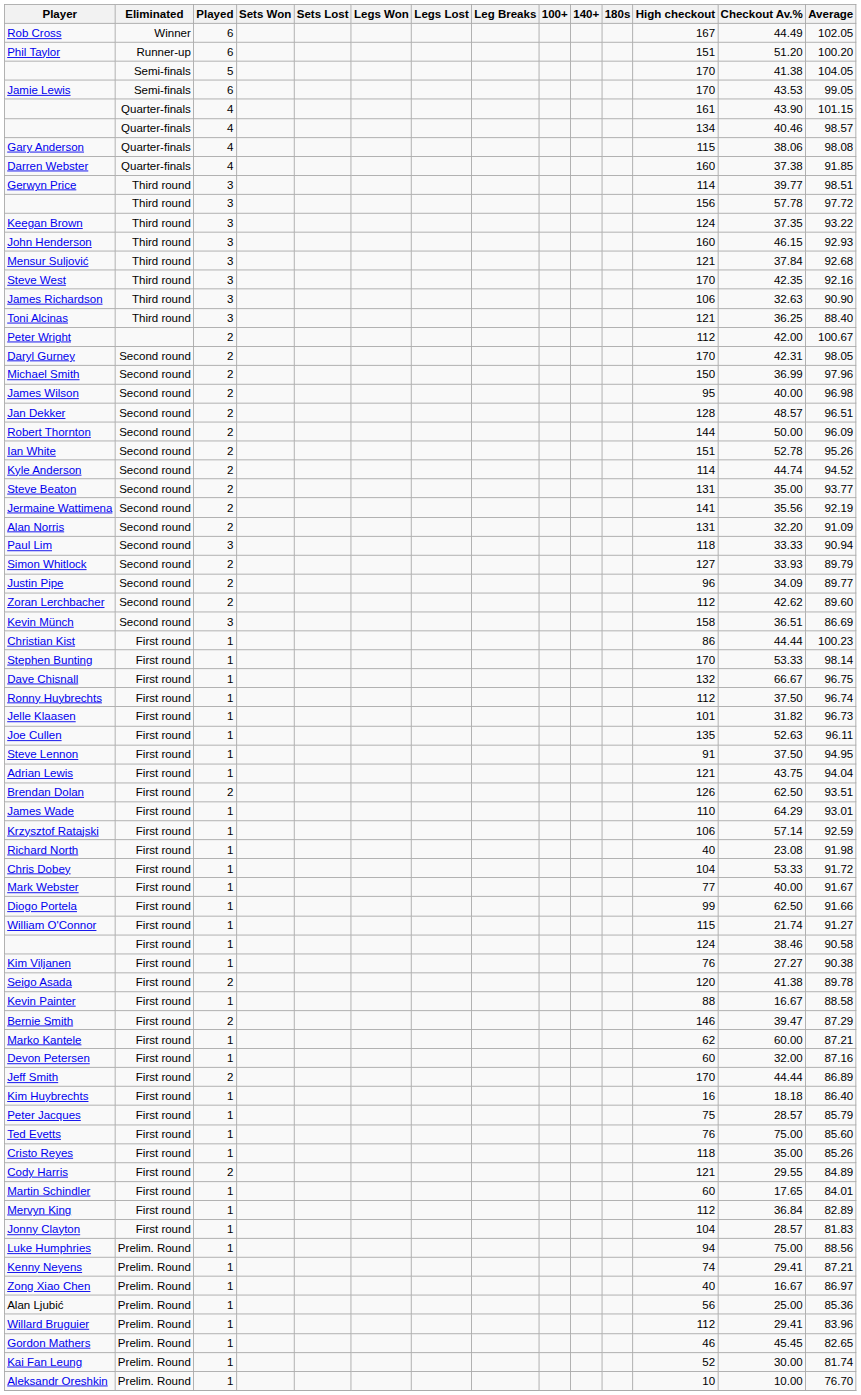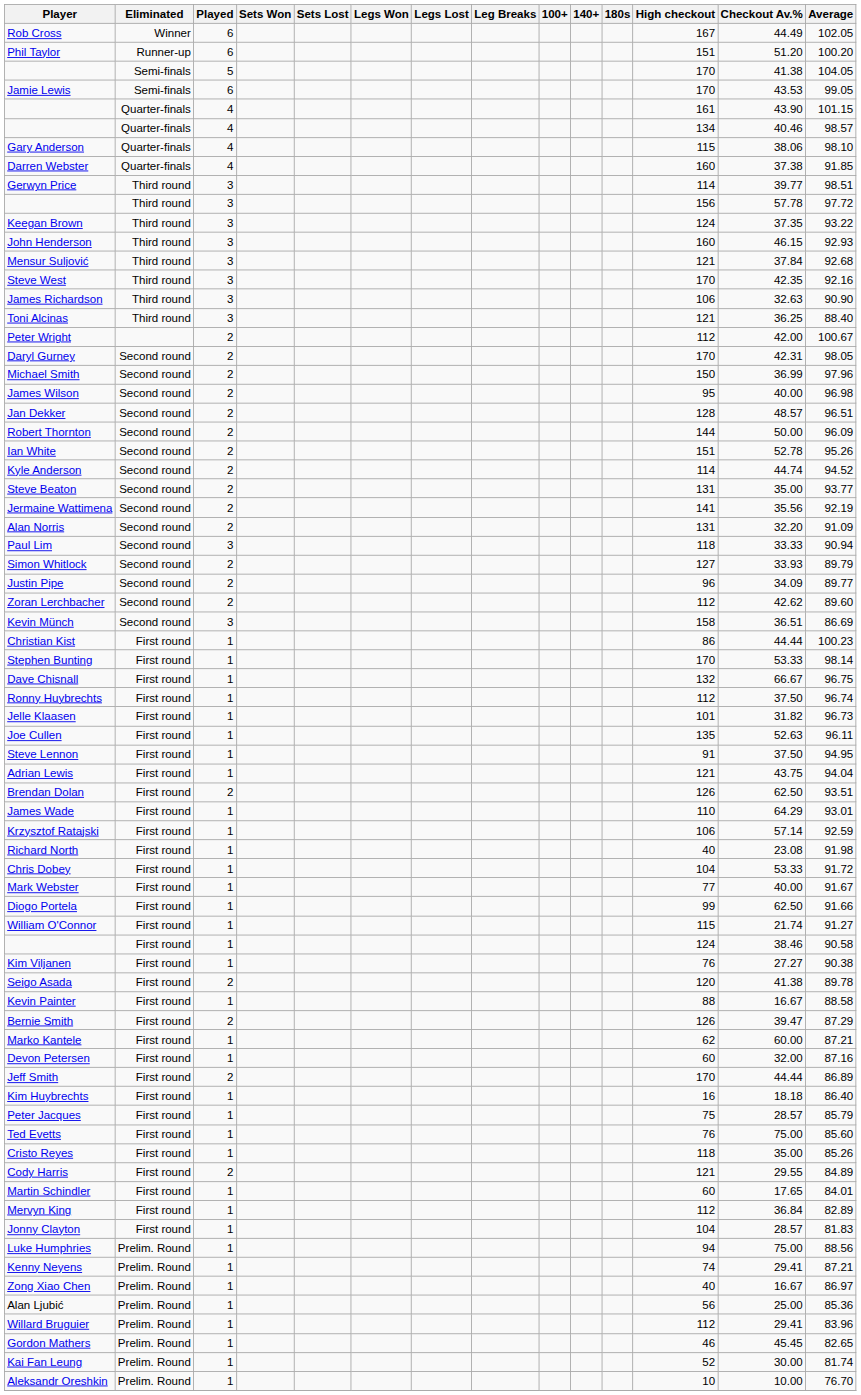 <table class="wikitable sortable" style="font-size: 80%; text-align: right">
 <tr>
 <th>Player</th>
 <th>Eliminated</th>
 <th>Played</th>
 <th>Sets Won</th>
 <th>Sets Lost</th>
 <th>Legs Won</th>
 <th>Legs Lost</th>
 <th>Leg Breaks</th>
 <th>100+</th>
 <th>140+</th>
 <th>180s</th>
 <th>High checkout</th>
 <th>Checkout Av.%</th>
 <th>Average</th>
 </tr>
 <tr>
 <td align="left"> <a href='#'>Rob Cross</a></td>
 <td>Winner</td>
 <td>6</td>
 <td></td>
 <td></td>
 <td></td>
 <td></td>
 <td></td>
 <td></td>
 <td></td>
 <td></td>
 <td>167</td>
 <td>44.49</td>
 <td>102.05</td>
 </tr>
 <tr>
 <td align="left"> <a href='#'>Phil Taylor</a></td>
 <td>Runner-up</td>
 <td>6</td>
 <td></td>
 <td></td>
 <td></td>
 <td></td>
 <td></td>
 <td></td>
 <td></td>
 <td></td>
 <td>151</td>
 <td>51.20</td>
 <td>100.20</td>
 </tr>
 <tr>
 <td align="left"></td>
 <td>Semi-finals</td>
 <td>5</td>
 <td></td>
 <td></td>
 <td></td>
 <td></td>
 <td></td>
 <td></td>
 <td></td>
 <td></td>
 <td>170</td>
 <td>41.38</td>
 <td>104.05</td>
 </tr>
 <tr>
 <td align="left"> <a href='#'>Jamie Lewis</a></td>
 <td>Semi-finals</td>
 <td>6</td>
 <td></td>
 <td></td>
 <td></td>
 <td></td>
 <td></td>
 <td></td>
 <td></td>
 <td></td>
 <td>170</td>
 <td>43.53</td>
 <td>99.05</td>
 </tr>
 <tr>
 <td align="left"></td>
 <td>Quarter-finals</td>
 <td>4</td>
 <td></td>
 <td></td>
 <td></td>
 <td></td>
 <td></td>
 <td></td>
 <td></td>
 <td></td>
 <td>161</td>
 <td>43.90</td>
 <td>101.15</td>
 </tr>
 <tr>
 <td align="left"></td>
 <td>Quarter-finals</td>
 <td>4</td>
 <td></td>
 <td></td>
 <td></td>
 <td></td>
 <td></td>
 <td></td>
 <td></td>
 <td></td>
 <td>134</td>
 <td>40.46</td>
 <td>98.57</td>
 </tr>
 <tr>
 <td align="left"> <a href='#'>Gary Anderson</a></td>
 <td>Quarter-finals</td>
 <td>4</td>
 <td></td>
 <td></td>
 <td></td>
 <td></td>
 <td></td>
 <td></td>
 <td></td>
 <td></td>
 <td>115</td>
 <td>38.06</td>
-<td>98.08</td>
+<td>98.10</td>
 </tr>
 <tr>
 <td align="left"> <a href='#'>Darren Webster</a></td>
 <td>Quarter-finals</td>
 <td>4</td>
 <td></td>
 <td></td>
 <td></td>
 <td></td>
 <td></td>
 <td></td>
 <td></td>
 <td></td>
 <td>160</td>
 <td>37.38</td>
 <td>91.85</td>
 </tr>
 <tr>
 <td align="left"> <a href='#'>Gerwyn Price</a></td>
 <td>Third round</td>
 <td>3</td>
 <td></td>
 <td></td>
 <td></td>
 <td></td>
 <td></td>
 <td></td>
 <td></td>
 <td></td>
 <td>114</td>
 <td>39.77</td>
 <td>98.51</td>
 </tr>
 <tr>
 <td align="left"></td>
 <td>Third round</td>
 <td>3</td>
 <td></td>
 <td></td>
 <td></td>
 <td></td>
 <td></td>
 <td></td>
 <td></td>
 <td></td>
 <td>156</td>
 <td>57.78</td>
 <td>97.72</td>
 </tr>
 <tr>
 <td align="left"> <a href='#'>Keegan Brown</a></td>
 <td>Third round</td>
 <td>3</td>
 <td></td>
 <td></td>
 <td></td>
 <td></td>
 <td></td>
 <td></td>
 <td></td>
 <td></td>
 <td>124</td>
 <td>37.35</td>
 <td>93.22</td>
 </tr>
 <tr>
 <td align="left"> <a href='#'>John Henderson</a></td>
 <td>Third round</td>
 <td>3</td>
 <td></td>
 <td></td>
 <td></td>
 <td></td>
 <td></td>
 <td></td>
 <td></td>
 <td></td>
 <td>160</td>
 <td>46.15</td>
 <td>92.93</td>
 </tr>
 <tr>
 <td align="left"> <a href='#'>Mensur Suljović</a></td>
 <td>Third round</td>
 <td>3</td>
 <td></td>
 <td></td>
 <td></td>
 <td></td>
 <td></td>
 <td></td>
 <td></td>
 <td></td>
 <td>121</td>
 <td>37.84</td>
 <td>92.68</td>
 </tr>
 <tr>
 <td align="left"> <a href='#'>Steve West</a></td>
 <td>Third round</td>
 <td>3</td>
 <td></td>
 <td></td>
 <td></td>
 <td></td>
 <td></td>
 <td></td>
 <td></td>
 <td></td>
 <td>170</td>
 <td>42.35</td>
 <td>92.16</td>
 </tr>
 <tr>
 <td align="left"> <a href='#'>James Richardson</a></td>
 <td>Third round</td>
 <td>3</td>
 <td></td>
 <td></td>
 <td></td>
 <td></td>
 <td></td>
 <td></td>
 <td></td>
 <td></td>
 <td>106</td>
 <td>32.63</td>
 <td>90.90</td>
 </tr>
 <tr>
 <td align="left"> <a href='#'>Toni Alcinas</a></td>
 <td>Third round</td>
 <td>3</td>
 <td></td>
 <td></td>
 <td></td>
 <td></td>
 <td></td>
 <td></td>
 <td></td>
 <td></td>
 <td>121</td>
 <td>36.25</td>
 <td>88.40</td>
 </tr>
 <tr>
 <td align="left"> <a href='#'>Peter Wright</a></td>
 <td></td>
 <td>2</td>
 <td></td>
 <td></td>
 <td></td>
 <td></td>
 <td></td>
 <td></td>
 <td></td>
 <td></td>
 <td>112</td>
 <td>42.00</td>
 <td>100.67</td>
 </tr>
 <tr>
 <td align="left"> <a href='#'>Daryl Gurney</a></td>
 <td>Second round</td>
 <td>2</td>
 <td></td>
 <td></td>
 <td></td>
 <td></td>
 <td></td>
 <td></td>
 <td></td>
 <td></td>
 <td>170</td>
 <td>42.31</td>
 <td>98.05</td>
 </tr>
 <tr>
 <td align="left"> <a href='#'>Michael Smith</a></td>
 <td>Second round</td>
 <td>2</td>
 <td></td>
 <td></td>
 <td></td>
 <td></td>
 <td></td>
 <td></td>
 <td></td>
 <td></td>
 <td>150</td>
 <td>36.99</td>
 <td>97.96</td>
 </tr>
 <tr>
 <td align="left"> <a href='#'>James Wilson</a></td>
 <td>Second round</td>
 <td>2</td>
 <td></td>
 <td></td>
 <td></td>
 <td></td>
 <td></td>
 <td></td>
 <td></td>
 <td></td>
 <td>95</td>
 <td>40.00</td>
 <td>96.98</td>
 </tr>
 <tr>
 <td align="left"> <a href='#'>Jan Dekker</a></td>
 <td>Second round</td>
 <td>2</td>
 <td></td>
 <td></td>
 <td></td>
 <td></td>
 <td></td>
 <td></td>
 <td></td>
 <td></td>
 <td>128</td>
 <td>48.57</td>
 <td>96.51</td>
 </tr>
 <tr>
 <td align="left"> <a href='#'>Robert Thornton</a></td>
 <td>Second round</td>
 <td>2</td>
 <td></td>
 <td></td>
 <td></td>
 <td></td>
 <td></td>
 <td></td>
 <td></td>
 <td></td>
 <td>144</td>
 <td>50.00</td>
 <td>96.09</td>
 </tr>
 <tr>
 <td align="left"> <a href='#'>Ian White</a></td>
 <td>Second round</td>
 <td>2</td>
 <td></td>
 <td></td>
 <td></td>
 <td></td>
 <td></td>
 <td></td>
 <td></td>
 <td></td>
 <td>151</td>
 <td>52.78</td>
 <td>95.26</td>
 </tr>
 <tr>
 <td align="left"> <a href='#'>Kyle Anderson</a></td>
 <td>Second round</td>
 <td>2</td>
 <td></td>
 <td></td>
 <td></td>
 <td></td>
 <td></td>
 <td></td>
 <td></td>
 <td></td>
 <td>114</td>
 <td>44.74</td>
 <td>94.52</td>
 </tr>
 <tr>
 <td align="left"> <a href='#'>Steve Beaton</a></td>
 <td>Second round</td>
 <td>2</td>
 <td></td>
 <td></td>
 <td></td>
 <td></td>
 <td></td>
 <td></td>
 <td></td>
 <td></td>
 <td>131</td>
 <td>35.00</td>
 <td>93.77</td>
 </tr>
 <tr>
 <td align="left"> <a href='#'>Jermaine Wattimena</a></td>
 <td>Second round</td>
 <td>2</td>
 <td></td>
 <td></td>
 <td></td>
 <td></td>
 <td></td>
 <td></td>
 <td></td>
 <td></td>
 <td>141</td>
 <td>35.56</td>
 <td>92.19</td>
 </tr>
 <tr>
 <td align="left"> <a href='#'>Alan Norris</a></td>
 <td>Second round</td>
 <td>2</td>
 <td></td>
 <td></td>
 <td></td>
 <td></td>
 <td></td>
 <td></td>
 <td></td>
 <td></td>
 <td>131</td>
 <td>32.20</td>
 <td>91.09</td>
 </tr>
 <tr>
 <td align="left"> <a href='#'>Paul Lim</a></td>
 <td>Second round</td>
 <td>3</td>
 <td></td>
 <td></td>
 <td></td>
 <td></td>
 <td></td>
 <td></td>
 <td></td>
 <td></td>
 <td>118</td>
 <td>33.33</td>
 <td>90.94</td>
 </tr>
 <tr>
 <td align="left"> <a href='#'>Simon Whitlock</a></td>
 <td>Second round</td>
 <td>2</td>
 <td></td>
 <td></td>
 <td></td>
 <td></td>
 <td></td>
 <td></td>
 <td></td>
 <td></td>
 <td>127</td>
 <td>33.93</td>
 <td>89.79</td>
 </tr>
 <tr>
 <td align="left"> <a href='#'>Justin Pipe</a></td>
 <td>Second round</td>
 <td>2</td>
 <td></td>
 <td></td>
 <td></td>
 <td></td>
 <td></td>
 <td></td>
 <td></td>
 <td></td>
 <td>96</td>
 <td>34.09</td>
 <td>89.77</td>
 </tr>
 <tr>
 <td align="left"> <a href='#'>Zoran Lerchbacher</a></td>
 <td>Second round</td>
 <td>2</td>
 <td></td>
 <td></td>
 <td></td>
 <td></td>
 <td></td>
 <td></td>
 <td></td>
 <td></td>
 <td>112</td>
 <td>42.62</td>
 <td>89.60</td>
 </tr>
 <tr>
 <td align="left"> <a href='#'>Kevin Münch</a></td>
 <td>Second round</td>
 <td>3</td>
 <td></td>
 <td></td>
 <td></td>
 <td></td>
 <td></td>
 <td></td>
 <td></td>
 <td></td>
 <td>158</td>
 <td>36.51</td>
 <td>86.69</td>
 </tr>
 <tr>
 <td align="left"> <a href='#'>Christian Kist</a></td>
 <td>First round</td>
 <td>1</td>
 <td></td>
 <td></td>
 <td></td>
 <td></td>
 <td></td>
 <td></td>
 <td></td>
 <td></td>
 <td>86</td>
 <td>44.44</td>
 <td>100.23</td>
 </tr>
 <tr>
 <td align="left"> <a href='#'>Stephen Bunting</a></td>
 <td>First round</td>
 <td>1</td>
 <td></td>
 <td></td>
 <td></td>
 <td></td>
 <td></td>
 <td></td>
 <td></td>
 <td></td>
 <td>170</td>
 <td>53.33</td>
 <td>98.14</td>
 </tr>
 <tr>
 <td align="left"> <a href='#'>Dave Chisnall</a></td>
 <td>First round</td>
 <td>1</td>
 <td></td>
 <td></td>
 <td></td>
 <td></td>
 <td></td>
 <td></td>
 <td></td>
 <td></td>
 <td>132</td>
 <td>66.67</td>
 <td>96.75</td>
 </tr>
 <tr>
 <td align="left"> <a href='#'>Ronny Huybrechts</a></td>
 <td>First round</td>
 <td>1</td>
 <td></td>
 <td></td>
 <td></td>
 <td></td>
 <td></td>
 <td></td>
 <td></td>
 <td></td>
 <td>112</td>
 <td>37.50</td>
 <td>96.74</td>
 </tr>
 <tr>
 <td align="left"> <a href='#'>Jelle Klaasen</a></td>
 <td>First round</td>
 <td>1</td>
 <td></td>
 <td></td>
 <td></td>
 <td></td>
 <td></td>
 <td></td>
 <td></td>
 <td></td>
 <td>101</td>
 <td>31.82</td>
 <td>96.73</td>
 </tr>
 <tr>
 <td align="left"> <a href='#'>Joe Cullen</a></td>
 <td>First round</td>
 <td>1</td>
 <td></td>
 <td></td>
 <td></td>
 <td></td>
 <td></td>
 <td></td>
 <td></td>
 <td></td>
 <td>135</td>
 <td>52.63</td>
 <td>96.11</td>
 </tr>
 <tr>
 <td align="left"> <a href='#'>Steve Lennon</a></td>
 <td>First round</td>
 <td>1</td>
 <td></td>
 <td></td>
 <td></td>
 <td></td>
 <td></td>
 <td></td>
 <td></td>
 <td></td>
 <td>91</td>
 <td>37.50</td>
 <td>94.95</td>
 </tr>
 <tr>
 <td align="left"> <a href='#'>Adrian Lewis</a></td>
 <td>First round</td>
 <td>1</td>
 <td></td>
 <td></td>
 <td></td>
 <td></td>
 <td></td>
 <td></td>
 <td></td>
 <td></td>
 <td>121</td>
 <td>43.75</td>
 <td>94.04</td>
 </tr>
 <tr>
 <td align="left"> <a href='#'>Brendan Dolan</a></td>
 <td>First round</td>
 <td>2</td>
 <td></td>
 <td></td>
 <td></td>
 <td></td>
 <td></td>
 <td></td>
 <td></td>
 <td></td>
 <td>126</td>
 <td>62.50</td>
 <td>93.51</td>
 </tr>
 <tr>
 <td align="left"> <a href='#'>James Wade</a></td>
 <td>First round</td>
 <td>1</td>
 <td></td>
 <td></td>
 <td></td>
 <td></td>
 <td></td>
 <td></td>
 <td></td>
 <td></td>
 <td>110</td>
 <td>64.29</td>
 <td>93.01</td>
 </tr>
 <tr>
 <td align="left"> <a href='#'>Krzysztof Ratajski</a></td>
 <td>First round</td>
 <td>1</td>
 <td></td>
 <td></td>
 <td></td>
 <td></td>
 <td></td>
 <td></td>
 <td></td>
 <td></td>
 <td>106</td>
 <td>57.14</td>
 <td>92.59</td>
 </tr>
 <tr>
 <td align="left"> <a href='#'>Richard North</a></td>
 <td>First round</td>
 <td>1</td>
 <td></td>
 <td></td>
 <td></td>
 <td></td>
 <td></td>
 <td></td>
 <td></td>
 <td></td>
 <td>40</td>
 <td>23.08</td>
 <td>91.98</td>
 </tr>
 <tr>
 <td align="left"> <a href='#'>Chris Dobey</a></td>
 <td>First round</td>
 <td>1</td>
 <td></td>
 <td></td>
 <td></td>
 <td></td>
 <td></td>
 <td></td>
 <td></td>
 <td></td>
 <td>104</td>
 <td>53.33</td>
 <td>91.72</td>
 </tr>
 <tr>
 <td align="left"> <a href='#'>Mark Webster</a></td>
 <td>First round</td>
 <td>1</td>
 <td></td>
 <td></td>
 <td></td>
 <td></td>
 <td></td>
 <td></td>
 <td></td>
 <td></td>
 <td>77</td>
 <td>40.00</td>
 <td>91.67</td>
 </tr>
 <tr>
 <td align="left"> <a href='#'>Diogo Portela</a></td>
 <td>First round</td>
 <td>1</td>
 <td></td>
 <td></td>
 <td></td>
 <td></td>
 <td></td>
 <td></td>
 <td></td>
 <td></td>
 <td>99</td>
 <td>62.50</td>
 <td>91.66</td>
 </tr>
 <tr>
 <td align="left"> <a href='#'>William O'Connor</a></td>
 <td>First round</td>
 <td>1</td>
 <td></td>
 <td></td>
 <td></td>
 <td></td>
 <td></td>
 <td></td>
 <td></td>
 <td></td>
 <td>115</td>
 <td>21.74</td>
 <td>91.27</td>
 </tr>
 <tr>
 <td align="left"></td>
 <td>First round</td>
 <td>1</td>
 <td></td>
 <td></td>
 <td></td>
 <td></td>
 <td></td>
 <td></td>
 <td></td>
 <td></td>
 <td>124</td>
 <td>38.46</td>
 <td>90.58</td>
 </tr>
 <tr>
 <td align="left"> <a href='#'>Kim Viljanen</a></td>
 <td>First round</td>
 <td>1</td>
 <td></td>
 <td></td>
 <td></td>
 <td></td>
 <td></td>
 <td></td>
 <td></td>
 <td></td>
 <td>76</td>
 <td>27.27</td>
 <td>90.38</td>
 </tr>
 <tr>
 <td align="left"> <a href='#'>Seigo Asada</a></td>
 <td>First round</td>
 <td>2</td>
 <td></td>
 <td></td>
 <td></td>
 <td></td>
 <td></td>
 <td></td>
 <td></td>
 <td></td>
 <td>120</td>
 <td>41.38</td>
 <td>89.78</td>
 </tr>
 <tr>
 <td align="left"> <a href='#'>Kevin Painter</a></td>
 <td>First round</td>
 <td>1</td>
 <td></td>
 <td></td>
 <td></td>
 <td></td>
 <td></td>
 <td></td>
 <td></td>
 <td></td>
 <td>88</td>
 <td>16.67</td>
 <td>88.58</td>
 </tr>
 <tr>
 <td align="left"> <a href='#'>Bernie Smith</a></td>
 <td>First round</td>
 <td>2</td>
 <td></td>
 <td></td>
 <td></td>
 <td></td>
 <td></td>
 <td></td>
 <td></td>
 <td></td>
-<td>146</td>
+<td>126</td>
 <td>39.47</td>
 <td>87.29</td>
 </tr>
 <tr>
 <td align="left"> <a href='#'>Marko Kantele</a></td>
 <td>First round</td>
 <td>1</td>
 <td></td>
 <td></td>
 <td></td>
 <td></td>
 <td></td>
 <td></td>
 <td></td>
 <td></td>
 <td>62</td>
 <td>60.00</td>
 <td>87.21</td>
 </tr>
 <tr>
 <td align="left"> <a href='#'>Devon Petersen</a></td>
 <td>First round</td>
 <td>1</td>
 <td></td>
 <td></td>
 <td></td>
 <td></td>
 <td></td>
 <td></td>
 <td></td>
 <td></td>
 <td>60</td>
 <td>32.00</td>
 <td>87.16</td>
 </tr>
 <tr>
 <td align="left"> <a href='#'>Jeff Smith</a></td>
 <td>First round</td>
 <td>2</td>
 <td></td>
 <td></td>
 <td></td>
 <td></td>
 <td></td>
 <td></td>
 <td></td>
 <td></td>
 <td>170</td>
 <td>44.44</td>
 <td>86.89</td>
 </tr>
 <tr>
 <td align="left"> <a href='#'>Kim Huybrechts</a></td>
 <td>First round</td>
 <td>1</td>
 <td></td>
 <td></td>
 <td></td>
 <td></td>
 <td></td>
 <td></td>
 <td></td>
 <td></td>
 <td>16</td>
 <td>18.18</td>
 <td>86.40</td>
 </tr>
 <tr>
 <td align="left"> <a href='#'>Peter Jacques</a></td>
 <td>First round</td>
 <td>1</td>
 <td></td>
 <td></td>
 <td></td>
 <td></td>
 <td></td>
 <td></td>
 <td></td>
 <td></td>
 <td>75</td>
 <td>28.57</td>
 <td>85.79</td>
 </tr>
 <tr>
 <td align="left"> <a href='#'>Ted Evetts</a></td>
 <td>First round</td>
 <td>1</td>
 <td></td>
 <td></td>
 <td></td>
 <td></td>
 <td></td>
 <td></td>
 <td></td>
 <td></td>
 <td>76</td>
 <td>75.00</td>
 <td>85.60</td>
 </tr>
 <tr>
 <td align="left"> <a href='#'>Cristo Reyes</a></td>
 <td>First round</td>
 <td>1</td>
 <td></td>
 <td></td>
 <td></td>
 <td></td>
 <td></td>
 <td></td>
 <td></td>
 <td></td>
 <td>118</td>
 <td>35.00</td>
 <td>85.26</td>
 </tr>
 <tr>
 <td align="left"> <a href='#'>Cody Harris</a></td>
 <td>First round</td>
 <td>2</td>
 <td></td>
 <td></td>
 <td></td>
 <td></td>
 <td></td>
 <td></td>
 <td></td>
 <td></td>
 <td>121</td>
 <td>29.55</td>
 <td>84.89</td>
 </tr>
 <tr>
 <td align="left"> <a href='#'>Martin Schindler</a></td>
 <td>First round</td>
 <td>1</td>
 <td></td>
 <td></td>
 <td></td>
 <td></td>
 <td></td>
 <td></td>
 <td></td>
 <td></td>
 <td>60</td>
 <td>17.65</td>
 <td>84.01</td>
 </tr>
 <tr>
 <td align="left"> <a href='#'>Mervyn King</a></td>
 <td>First round</td>
 <td>1</td>
 <td></td>
 <td></td>
 <td></td>
 <td></td>
 <td></td>
 <td></td>
 <td></td>
 <td></td>
 <td>112</td>
 <td>36.84</td>
 <td>82.89</td>
 </tr>
 <tr>
 <td align="left"> <a href='#'>Jonny Clayton</a></td>
 <td>First round</td>
 <td>1</td>
 <td></td>
 <td></td>
 <td></td>
 <td></td>
 <td></td>
 <td></td>
 <td></td>
 <td></td>
 <td>104</td>
 <td>28.57</td>
 <td>81.83</td>
 </tr>
 <tr>
 <td align="left"> <a href='#'>Luke Humphries</a></td>
 <td>Prelim. Round</td>
 <td>1</td>
 <td></td>
 <td></td>
 <td></td>
 <td></td>
 <td></td>
 <td></td>
 <td></td>
 <td></td>
 <td>94</td>
 <td>75.00</td>
 <td>88.56</td>
 </tr>
 <tr>
 <td align="left"> <a href='#'>Kenny Neyens</a></td>
 <td>Prelim. Round</td>
 <td>1</td>
 <td></td>
 <td></td>
 <td></td>
 <td></td>
 <td></td>
 <td></td>
 <td></td>
 <td></td>
 <td>74</td>
 <td>29.41</td>
 <td>87.21</td>
 </tr>
 <tr>
 <td align="left"> <a href='#'>Zong Xiao Chen</a></td>
 <td>Prelim. Round</td>
 <td>1</td>
 <td></td>
 <td></td>
 <td></td>
 <td></td>
 <td></td>
 <td></td>
 <td></td>
 <td></td>
 <td>40</td>
 <td>16.67</td>
 <td>86.97</td>
 </tr>
 <tr>
 <td align="left"> Alan Ljubić</td>
 <td>Prelim. Round</td>
 <td>1</td>
 <td></td>
 <td></td>
 <td></td>
 <td></td>
 <td></td>
 <td></td>
 <td></td>
 <td></td>
 <td>56</td>
 <td>25.00</td>
 <td>85.36</td>
 </tr>
 <tr>
 <td align="left"> <a href='#'>Willard Bruguier</a></td>
 <td>Prelim. Round</td>
 <td>1</td>
 <td></td>
 <td></td>
 <td></td>
 <td></td>
 <td></td>
 <td></td>
 <td></td>
 <td></td>
 <td>112</td>
 <td>29.41</td>
 <td>83.96</td>
 </tr>
 <tr>
 <td align="left"> <a href='#'>Gordon Mathers</a></td>
 <td>Prelim. Round</td>
 <td>1</td>
 <td></td>
 <td></td>
 <td></td>
 <td></td>
 <td></td>
 <td></td>
 <td></td>
 <td></td>
 <td>46</td>
 <td>45.45</td>
 <td>82.65</td>
 </tr>
 <tr>
 <td align="left"> <a href='#'>Kai Fan Leung</a></td>
 <td>Prelim. Round</td>
 <td>1</td>
 <td></td>
 <td></td>
 <td></td>
 <td></td>
 <td></td>
 <td></td>
 <td></td>
 <td></td>
 <td>52</td>
 <td>30.00</td>
 <td>81.74</td>
 </tr>
 <tr>
 <td align="left"> <a href='#'>Aleksandr Oreshkin</a></td>
 <td>Prelim. Round</td>
 <td>1</td>
 <td></td>
 <td></td>
 <td></td>
 <td></td>
 <td></td>
 <td></td>
 <td></td>
 <td></td>
 <td>10</td>
 <td>10.00</td>
 <td>76.70</td>
 </tr>
 <tr>
 </tr>
 </table>
